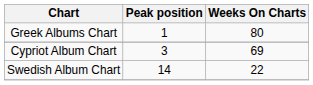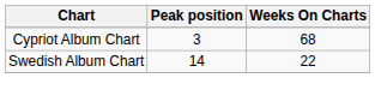 <table class="wikitable">
 <tr>
 <th align="left">Chart</th>
 <th align="left">Peak position</th>
 <th align="left">Weeks On Charts</th>
 </tr>
 <tr>
-<td align="center">Greek Albums Chart</td>
-<td align="center">1</td>
-<td align="center">80</td>
-</tr>
-<tr>
 </tr>
 <tr>
 <td align="center">Cypriot Album Chart</td>
 <td align="center">3</td>
-<td align="center">69</td>
+<td align="center">68</td>
 </tr>
 <tr>
 <td align="center">Swedish Album Chart</td>
 <td align="center">14</td>
 <td align="center">22</td>
 </tr>
 <tr>
 </tr>
 </table>
